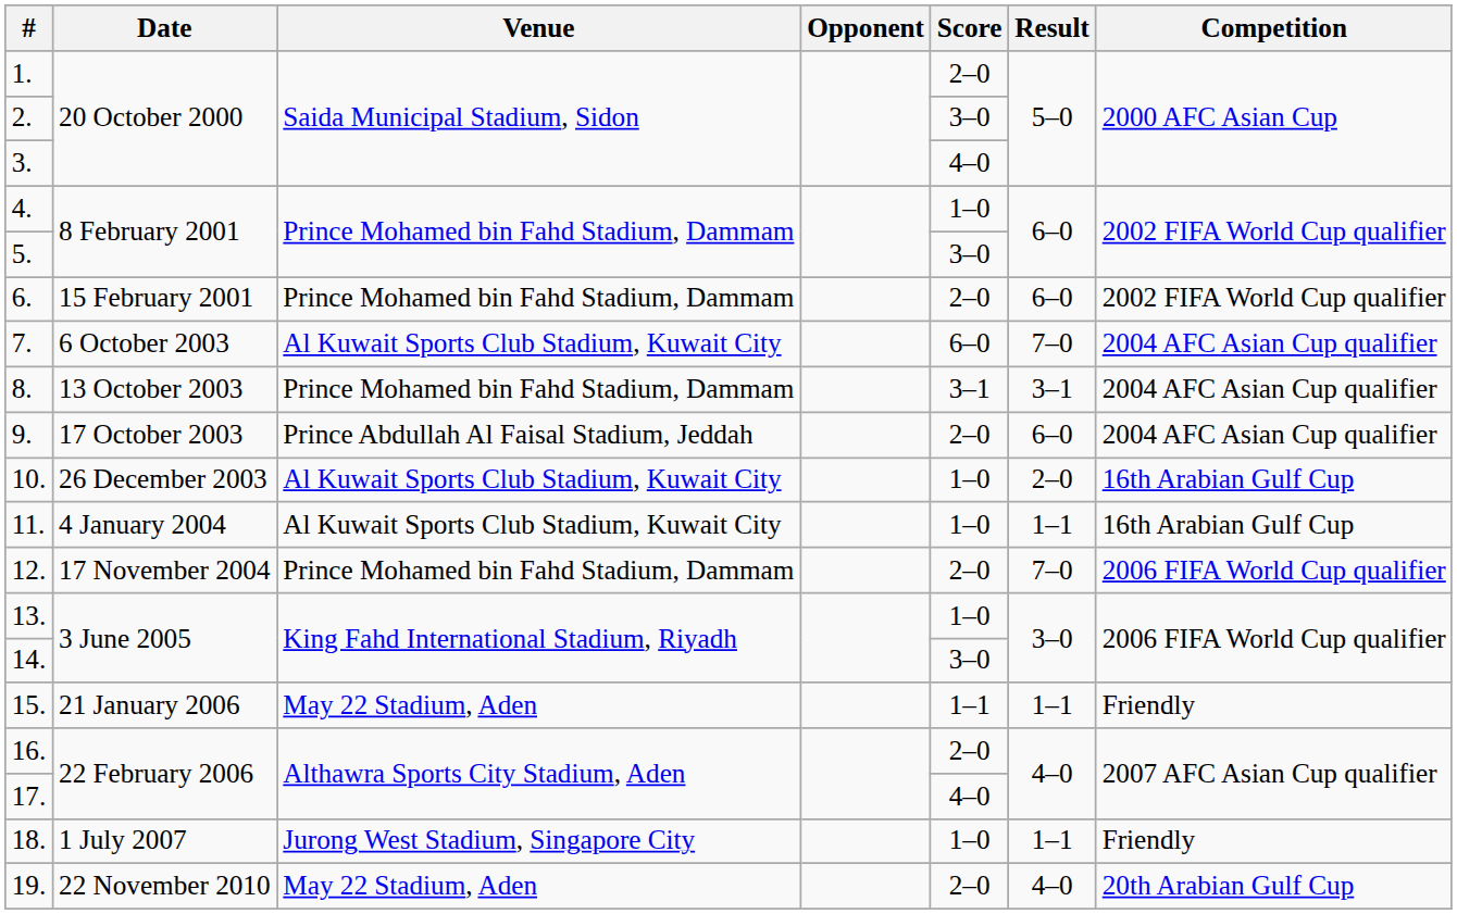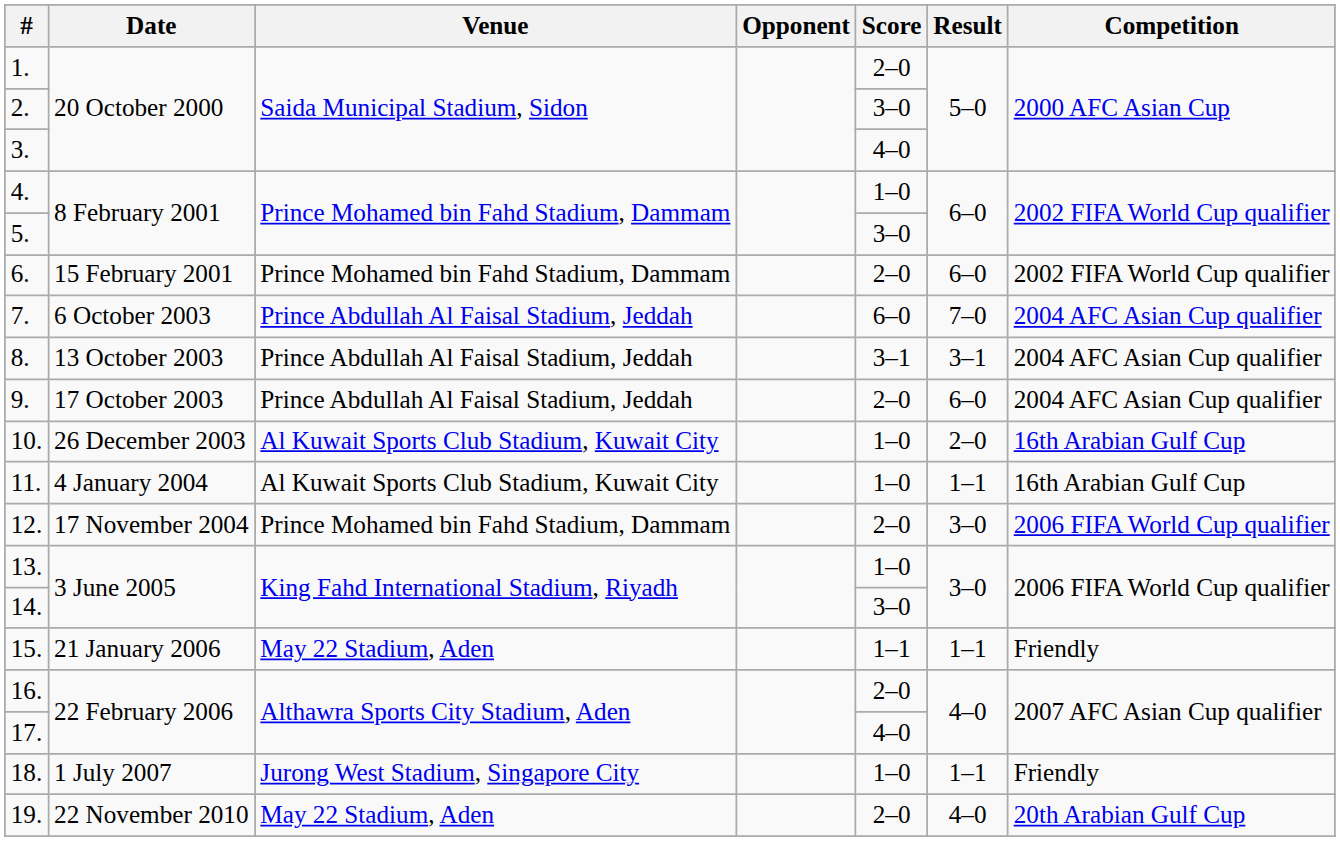 <table class="wikitable" style="font-size:90%">
 <tr>
 <th>#</th>
 <th>Date</th>
 <th>Venue</th>
 <th>Opponent</th>
 <th>Score</th>
 <th>Result</th>
 <th>Competition</th>
 </tr>
 <tr>
 <td>1.</td>
 <td rowspan=3>20 October 2000</td>
 <td rowspan=3><a href='#'>Saida Municipal Stadium</a>, <a href='#'>Sidon</a></td>
 <td rowspan=3></td>
 <td align="center">2–0</td>
 <td rowspan =3 align="center">5–0</td>
 <td rowspan=3><a href='#'>2000 AFC Asian Cup</a></td>
 </tr>
 <tr>
 <td>2.</td>
 <td align="center">3–0</td>
 </tr>
 <tr>
 <td>3.</td>
 <td align="center">4–0</td>
 </tr>
 <tr>
 <td>4.</td>
 <td rowspan=2>8 February 2001</td>
 <td rowspan=2><a href='#'>Prince Mohamed bin Fahd Stadium</a>, <a href='#'>Dammam</a></td>
 <td rowspan=2></td>
 <td align="center">1–0</td>
 <td rowspan=2 align="center">6–0</td>
 <td rowspan=2><a href='#'>2002 FIFA World Cup qualifier</a></td>
 </tr>
 <tr>
 <td>5.</td>
 <td align="center">3–0</td>
 </tr>
 <tr>
 <td>6.</td>
 <td>15 February 2001</td>
 <td>Prince Mohamed bin Fahd Stadium, Dammam</td>
 <td></td>
 <td align="center">2–0</td>
 <td align="center">6–0</td>
 <td>2002 FIFA World Cup qualifier</td>
 </tr>
 <tr>
 <td>7.</td>
 <td>6 October 2003</td>
-<td><a href='#'>Al Kuwait Sports Club Stadium</a>, <a href='#'>Kuwait City</a></td>
+<td><a href='#'>Prince Abdullah Al Faisal Stadium</a>, <a href='#'>Jeddah</a></td>
 <td></td>
 <td align="center">6–0</td>
 <td align="center">7–0</td>
 <td><a href='#'>2004 AFC Asian Cup qualifier</a></td>
 </tr>
 <tr>
 <td>8.</td>
 <td>13 October 2003</td>
-<td>Prince Mohamed bin Fahd Stadium, Dammam</td>
+<td>Prince Abdullah Al Faisal Stadium, Jeddah</td>
 <td></td>
 <td align="center">3–1</td>
 <td align="center">3–1</td>
 <td>2004 AFC Asian Cup qualifier</td>
 </tr>
 <tr>
 <td>9.</td>
 <td>17 October 2003</td>
 <td>Prince Abdullah Al Faisal Stadium, Jeddah</td>
 <td></td>
 <td align="center">2–0</td>
 <td align="center">6–0</td>
 <td>2004 AFC Asian Cup qualifier</td>
 </tr>
 <tr>
 <td>10.</td>
 <td>26 December 2003</td>
 <td><a href='#'>Al Kuwait Sports Club Stadium</a>, <a href='#'>Kuwait City</a></td>
 <td></td>
 <td align="center">1–0</td>
 <td align="center">2–0</td>
 <td><a href='#'>16th Arabian Gulf Cup</a></td>
 </tr>
 <tr>
 <td>11.</td>
 <td>4 January 2004</td>
 <td>Al Kuwait Sports Club Stadium, Kuwait City</td>
 <td></td>
 <td align="center">1–0</td>
 <td align="center">1–1</td>
 <td>16th Arabian Gulf Cup</td>
 </tr>
 <tr>
 <td>12.</td>
 <td>17 November 2004</td>
 <td>Prince Mohamed bin Fahd Stadium, Dammam</td>
 <td></td>
 <td align="center">2–0</td>
-<td align="center">7–0</td>
+<td align="center">3–0</td>
 <td><a href='#'>2006 FIFA World Cup qualifier</a></td>
 </tr>
 <tr>
 <td>13.</td>
 <td rowspan=2>3 June 2005</td>
 <td rowspan=2><a href='#'>King Fahd International Stadium</a>, <a href='#'>Riyadh</a></td>
 <td rowspan=2></td>
 <td align="center">1–0</td>
 <td rowspan=2 align="center">3–0</td>
 <td rowspan=2>2006 FIFA World Cup qualifier</td>
 </tr>
 <tr>
 <td>14.</td>
 <td align="center">3–0</td>
 </tr>
 <tr>
 <td>15.</td>
 <td>21 January 2006</td>
 <td><a href='#'>May 22 Stadium</a>, <a href='#'>Aden</a></td>
 <td></td>
 <td align="center">1–1</td>
 <td align="center">1–1</td>
 <td>Friendly</td>
 </tr>
 <tr>
 <td>16.</td>
 <td rowspan=2>22 February 2006</td>
 <td rowspan=2><a href='#'>Althawra Sports City Stadium</a>, <a href='#'>Aden</a></td>
 <td rowspan=2></td>
 <td align="center">2–0</td>
 <td rowspan=2 align="center">4–0</td>
 <td rowspan=2>2007 AFC Asian Cup qualifier</td>
 </tr>
 <tr>
 <td>17.</td>
 <td align="center">4–0</td>
 </tr>
 <tr>
 <td>18.</td>
 <td>1 July 2007</td>
 <td><a href='#'>Jurong West Stadium</a>, <a href='#'>Singapore City</a></td>
 <td></td>
 <td align="center">1–0</td>
 <td align="center">1–1</td>
 <td>Friendly</td>
 </tr>
 <tr>
 <td>19.</td>
 <td>22 November 2010</td>
 <td><a href='#'>May 22 Stadium</a>, <a href='#'>Aden</a></td>
 <td></td>
 <td align="center">2–0</td>
 <td align="center">4–0</td>
 <td><a href='#'>20th Arabian Gulf Cup</a></td>
 </tr>
 </table>
